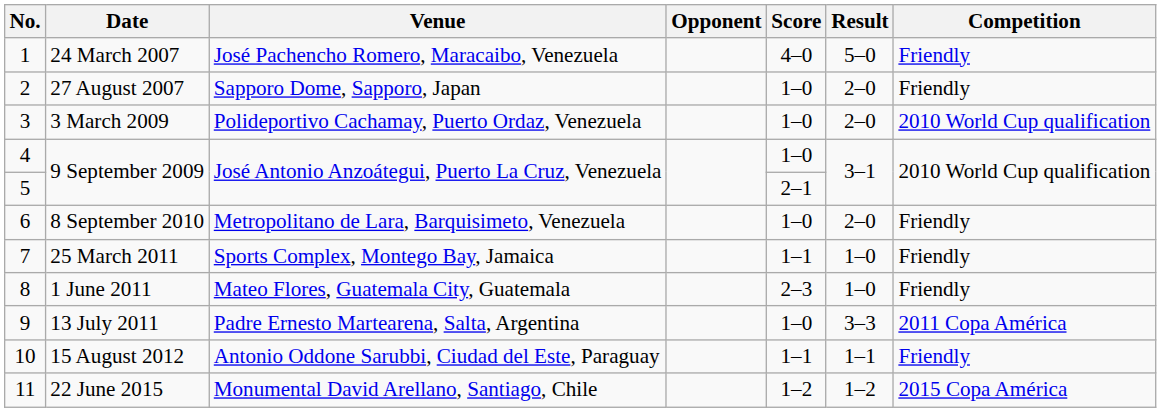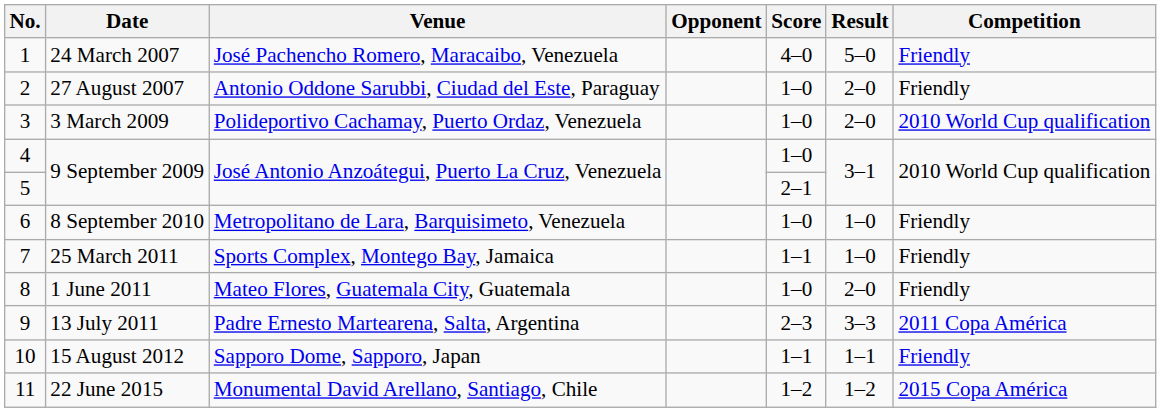 <table class="wikitable sortable">
 <tr>
 <th scope="col">No.</th>
 <th scope="col">Date</th>
 <th scope="col">Venue</th>
 <th scope="col">Opponent</th>
 <th scope="col">Score</th>
 <th scope="col">Result</th>
 <th scope="col">Competition</th>
 </tr>
 <tr>
 <td align="center">1</td>
 <td>24 March 2007</td>
 <td><a href='#'>José Pachencho Romero</a>, <a href='#'>Maracaibo</a>, Venezuela</td>
 <td></td>
 <td align="center">4–0</td>
 <td align="center">5–0</td>
 <td><a href='#'>Friendly</a></td>
 </tr>
 <tr>
 <td align="center">2</td>
 <td>27 August 2007</td>
-<td><a href='#'>Sapporo Dome</a>, <a href='#'>Sapporo</a>, Japan</td>
+<td><a href='#'>Antonio Oddone Sarubbi</a>, <a href='#'>Ciudad del Este</a>, Paraguay</td>
 <td></td>
 <td align="center">1–0</td>
 <td align="center">2–0</td>
 <td>Friendly</td>
 </tr>
 <tr>
 <td align="center">3</td>
 <td>3 March 2009</td>
 <td><a href='#'>Polideportivo Cachamay</a>, <a href='#'>Puerto Ordaz</a>, Venezuela</td>
 <td></td>
 <td align="center">1–0</td>
 <td align="center">2–0</td>
 <td><a href='#'>2010 World Cup qualification</a></td>
 </tr>
 <tr>
 <td align="center">4</td>
 <td rowspan="2">9 September 2009</td>
 <td rowspan="2"><a href='#'>José Antonio Anzoátegui</a>, <a href='#'>Puerto La Cruz</a>, Venezuela</td>
 <td rowspan="2"></td>
 <td align="center">1–0</td>
 <td rowspan="2" align="center">3–1</td>
 <td rowspan="2">2010 World Cup qualification</td>
 </tr>
 <tr>
 <td align="center">5</td>
 <td align="center">2–1</td>
 </tr>
 <tr>
 <td align="center">6</td>
 <td>8 September 2010</td>
 <td><a href='#'>Metropolitano de Lara</a>, <a href='#'>Barquisimeto</a>, Venezuela</td>
 <td></td>
 <td align="center">1–0</td>
-<td align="center">2–0</td>
+<td align="center">1–0</td>
 <td>Friendly</td>
 </tr>
 <tr>
 <td align="center">7</td>
 <td>25 March 2011</td>
 <td><a href='#'>Sports Complex</a>, <a href='#'>Montego Bay</a>, Jamaica</td>
 <td></td>
 <td align="center">1–1</td>
 <td align="center">1–0</td>
 <td>Friendly</td>
 </tr>
 <tr>
 <td align="center">8</td>
 <td>1 June 2011</td>
 <td><a href='#'>Mateo Flores</a>, <a href='#'>Guatemala City</a>, Guatemala</td>
 <td></td>
-<td align="center">2–3</td>
 <td align="center">1–0</td>
+<td align="center">2–0</td>
 <td>Friendly</td>
 </tr>
 <tr>
 <td align="center">9</td>
 <td>13 July 2011</td>
 <td><a href='#'>Padre Ernesto Martearena</a>, <a href='#'>Salta</a>, Argentina</td>
 <td></td>
-<td align="center">1–0</td>
+<td align="center">2–3</td>
 <td align="center">3–3</td>
 <td><a href='#'>2011 Copa América</a></td>
 </tr>
 <tr>
 <td align="center">10</td>
 <td>15 August 2012</td>
-<td><a href='#'>Antonio Oddone Sarubbi</a>, <a href='#'>Ciudad del Este</a>, Paraguay</td>
+<td><a href='#'>Sapporo Dome</a>, <a href='#'>Sapporo</a>, Japan</td>
 <td></td>
 <td align="center">1–1</td>
 <td align="center">1–1</td>
 <td><a href='#'>Friendly</a></td>
 </tr>
 <tr>
 <td align="center">11</td>
 <td>22 June 2015</td>
 <td><a href='#'>Monumental David Arellano</a>, <a href='#'>Santiago</a>, Chile</td>
 <td></td>
 <td align="center">1–2</td>
 <td align="center">1–2</td>
 <td><a href='#'>2015 Copa América</a></td>
 </tr>
 </table>
